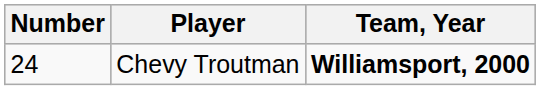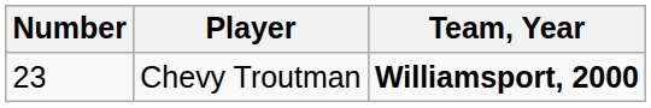 <table class="wikitable">
 <tr>
 <th>Number</th>
 <th>Player</th>
 <th>Team, Year</th>
 </tr>
 <tr>
-<td>24</td>
+<td>23</td>
 <td>Chevy Troutman</td>
 <td><strong>Williamsport, 2000</strong></td>
 </tr>
 </table>
